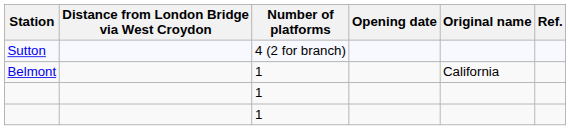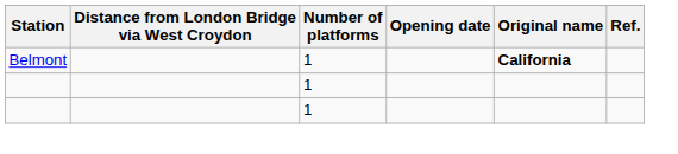 <table class="wikitable sortable collapsible collapsed">
 <tr>
 <th scope="col">Station</th>
 <th scope="col">Distance from London Bridge<br>via West Croydon</th>
 <th scope="col">Number of<br>platforms</th>
 <th scope="col">Opening date</th>
 <th scope="col" class="unsortable">Original name</th>
 <th scope="col" class="unsortable">Ref.</th>
 </tr>
-<tr style="background:#F8F8FF">
-<td><a href='#'>Sutton</a></td>
-<td></td>
-<td>4 (2 for branch)</td>
-<td></td>
-<td></td>
-<td></td>
-</tr>
 <tr>
 <td><a href='#'>Belmont</a></td>
 <td></td>
 <td>1</td>
 <td></td>
-<td>California</td>
+<td><strong>California</strong></td>
 <td></td>
 </tr>
 <tr>
 <td></td>
 <td></td>
 <td>1</td>
 <td></td>
 <td></td>
 <td></td>
 </tr>
 <tr>
 <td></td>
 <td></td>
 <td>1</td>
 <td></td>
 <td></td>
 <td></td>
 </tr>
 </table>
